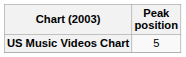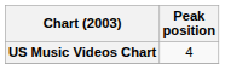 <table class="wikitable plainrowheaders sortable" style="text-align:center;" border="1">
 <tr>
 <th scope="col">Chart (2003)</th>
 <th scope="col">Peak<br>position</th>
 </tr>
 <tr>
 <th scope="row">US Music Videos Chart</th>
-<td>5</td>
+<td>4</td>
 </tr>
 <tr>
 </tr>
 </table>
